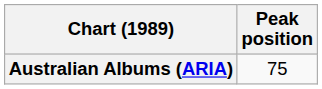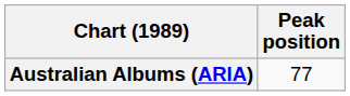 <table class="wikitable sortable plainrowheaders" style="text-align:center">
 <tr>
 <th scope="col">Chart (1989)</th>
 <th scope="col">Peak<br>position</th>
 </tr>
 <tr>
 <th scope="row">Australian Albums (<a href='#'>ARIA</a>)</th>
-<td>75</td>
+<td>77</td>
 </tr>
 </table>
